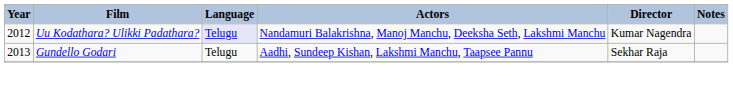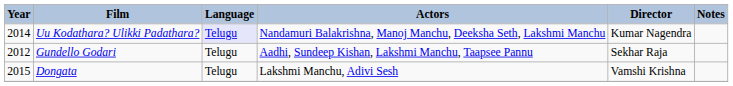 <table class="wikitable" style="font-size:90%">
 <tr style="text-align:center;">
 <th style="text-align:center; background:#b0c4de;">Year</th>
 <th style="text-align:center; background:#b0c4de;">Film</th>
 <th style="text-align:center; background:#b0c4de;">Language</th>
 <th style="text-align:center; background:#b0c4de;">Actors</th>
 <th style="text-align:center; background:#b0c4de;">Director</th>
 <th style="text-align:center; background:#b0c4de;">Notes</th>
 </tr>
 <tr>
-<td>2012</td>
+<td>2014</td>
 <td><em><a href='#'>Uu Kodathara? Ulikki Padathara?</a></em></td>
 <td style="background: lavender;"><a href='#'>Telugu</a></td>
 <td><a href='#'>Nandamuri Balakrishna</a>, <a href='#'>Manoj Manchu</a>, <a href='#'>Deeksha Seth</a>, <a href='#'>Lakshmi Manchu</a></td>
 <td>Kumar Nagendra</td>
 <td></td>
 </tr>
 <tr>
-<td>2013</td>
+<td>2012</td>
 <td><em><a href='#'>Gundello Godari</a></em></td>
 <td>Telugu</td>
 <td><a href='#'>Aadhi</a>, <a href='#'>Sundeep Kishan</a>, <a href='#'>Lakshmi Manchu</a>, <a href='#'>Taapsee Pannu</a></td>
 <td>Sekhar Raja</td>
 <td></td>
 </tr>
 <tr>
+<td>2015</td>
+<td><em><a href='#'>Dongata</a></em></td>
+<td>Telugu</td>
+<td>Lakshmi Manchu, <a href='#'>Adivi Sesh</a></td>
+<td>Vamshi Krishna</td>
+<td></td>
+</tr>
+<tr>
 </tr>
 </table>
